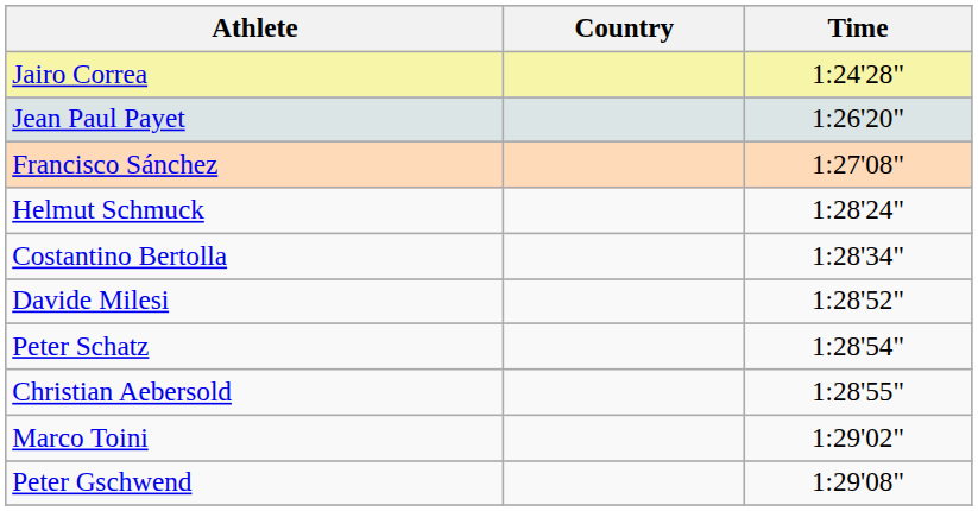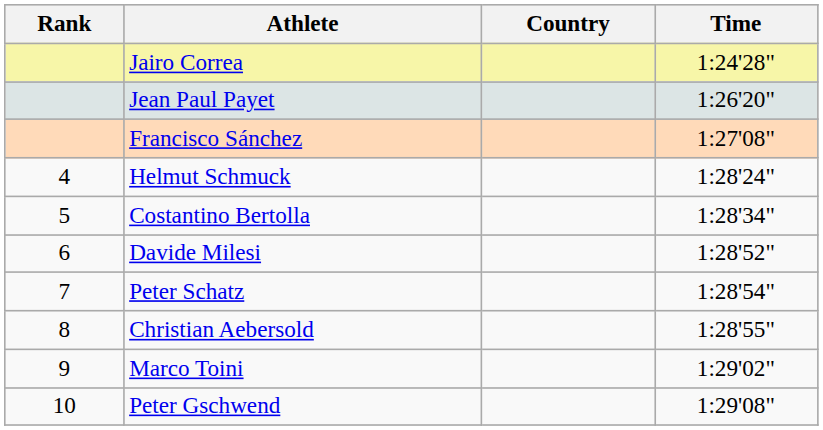 <table class="wikitable" width=40% style="font-size:90%; text-align:center;">
 <tr>
+<th>Rank</th>
 <th>Athlete</th>
 <th>Country</th>
 <th>Time</th>
 </tr>
 <tr bgcolor="#F7F6A8">
+<td></td>
 <td align=left><a href='#'>Jairo Correa</a></td>
 <td align=left></td>
 <td>1:24'28"</td>
 </tr>
 <tr bgcolor="#DCE5E5">
+<td></td>
 <td align=left><a href='#'>Jean Paul Payet</a></td>
 <td align=left></td>
 <td>1:26'20"</td>
 </tr>
 <tr bgcolor="#FFDAB9">
+<td></td>
 <td align=left><a href='#'>Francisco Sánchez</a></td>
 <td align=left></td>
 <td>1:27'08"</td>
 </tr>
 <tr>
+<td>4</td>
 <td align=left><a href='#'>Helmut Schmuck</a></td>
 <td align=left></td>
 <td>1:28'24"</td>
 </tr>
 <tr>
+<td>5</td>
 <td align=left><a href='#'>Costantino Bertolla</a></td>
 <td align=left></td>
 <td>1:28'34"</td>
 </tr>
 <tr>
+<td>6</td>
 <td align=left><a href='#'>Davide Milesi</a></td>
 <td align=left></td>
 <td>1:28'52"</td>
 </tr>
 <tr>
+<td>7</td>
 <td align=left><a href='#'>Peter Schatz</a></td>
 <td align=left></td>
 <td>1:28'54"</td>
 </tr>
 <tr>
+<td>8</td>
 <td align=left><a href='#'>Christian Aebersold</a></td>
 <td align=left></td>
 <td>1:28'55"</td>
 </tr>
 <tr>
+<td>9</td>
 <td align=left><a href='#'>Marco Toini</a></td>
 <td align=left></td>
 <td>1:29'02"</td>
 </tr>
 <tr>
+<td>10</td>
 <td align=left><a href='#'>Peter Gschwend</a></td>
 <td align=left></td>
 <td>1:29'08"</td>
 </tr>
 </table>
